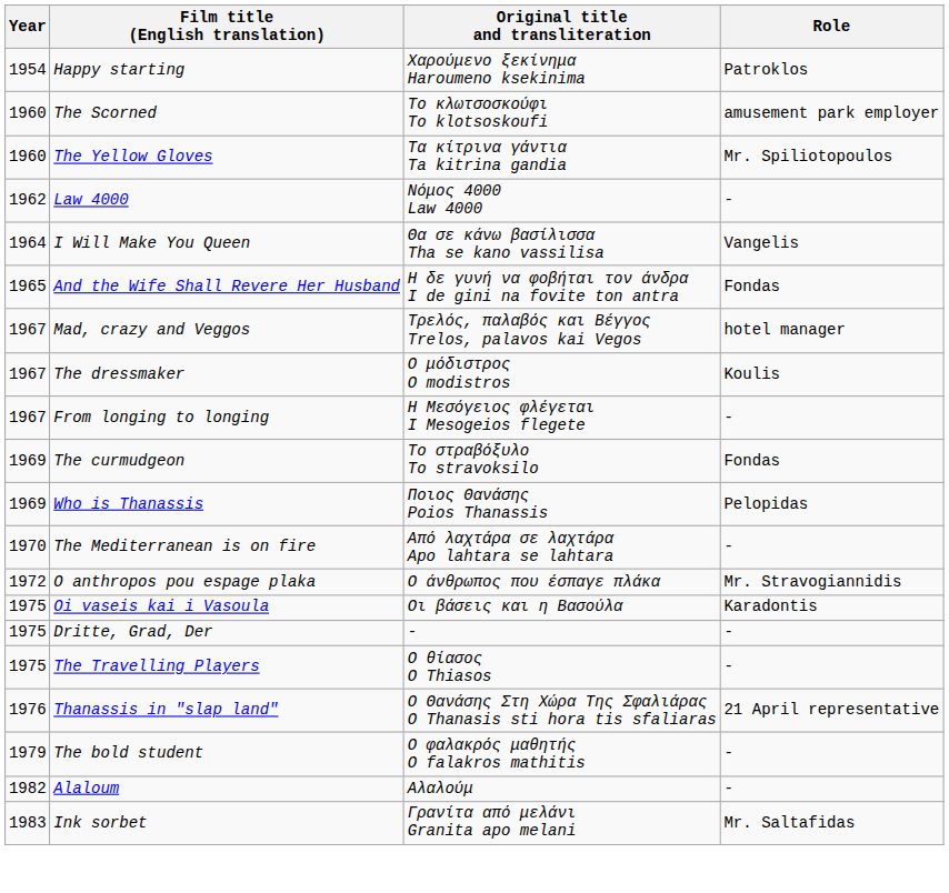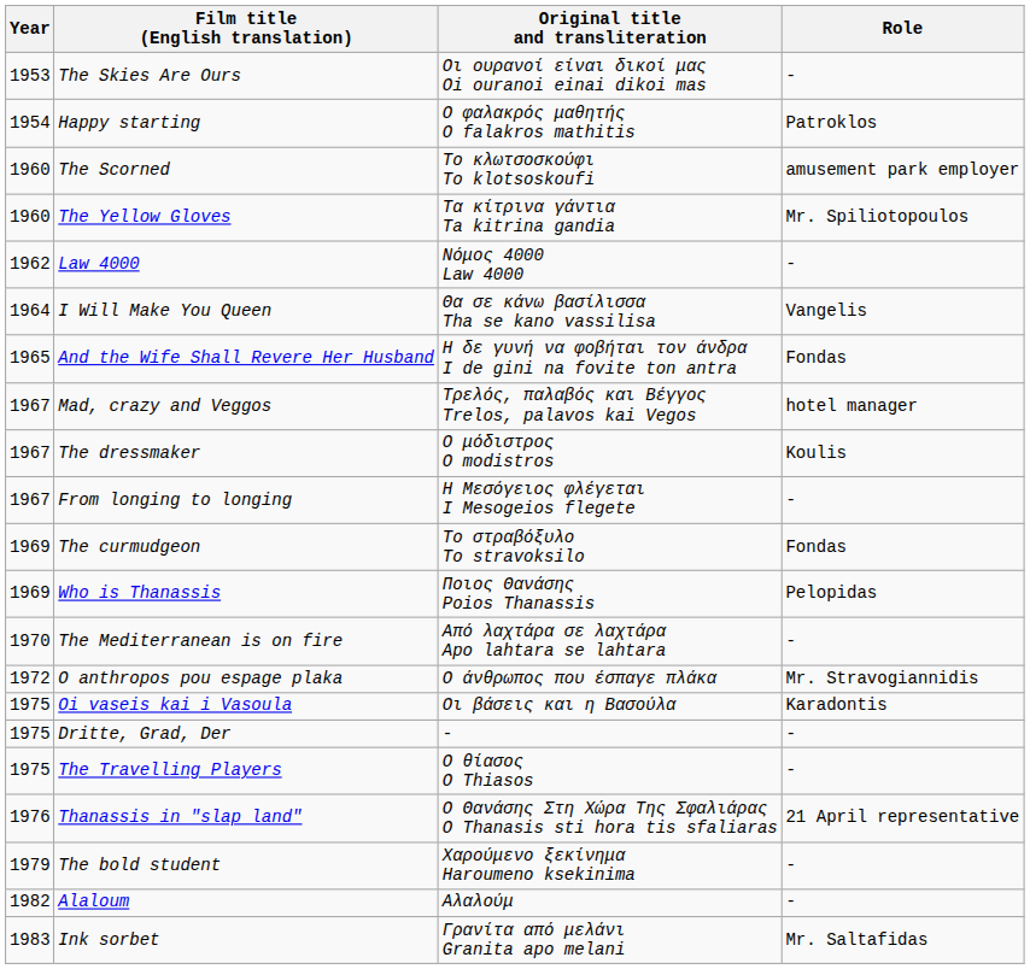 <table class="wikitable">
 <tr>
 <th>Year</th>
 <th>Film title<br>(English translation)</th>
 <th>Original title<br>and transliteration</th>
 <th>Role</th>
 </tr>
 <tr>
+<td>1953</td>
+<td><em>The Skies Are Ours</em></td>
+<td><em>Οι ουρανοί είναι δικοί μας</em><br><em>Oi ouranoi einai dikoi mas</em></td>
+<td>-</td>
+</tr>
+<tr>
 <td>1954</td>
 <td><em>Happy starting</em></td>
-<td><em>Χαρούμενο ξεκίνημα</em><br><em>Haroumeno ksekinima</em></td>
+<td><em>Ο φαλακρός μαθητής</em><br><em>O falakros mathitis</em></td>
 <td>Patroklos</td>
 </tr>
 <tr>
 <td>1960</td>
 <td><em>The Scorned</em></td>
 <td><em>Το κλωτσοσκούφι</em><br><em>To klotsoskoufi</em></td>
 <td>amusement park employer</td>
 </tr>
 <tr>
 <td>1960</td>
 <td><em><a href='#'>The Yellow Gloves</a></em></td>
 <td><em>Τα κίτρινα γάντια</em><br><em>Ta kitrina gandia</em></td>
 <td>Mr. Spiliotopoulos</td>
 </tr>
 <tr>
 <td>1962</td>
 <td><em><a href='#'>Law 4000</a></em></td>
 <td><em>Νόμος 4000</em><br><em>Law 4000</em></td>
 <td>-</td>
 </tr>
 <tr>
 <td>1964</td>
 <td><em>I Will Make You Queen</em></td>
 <td><em>Θα σε κάνω βασίλισσα</em><br><em>Tha se kano vassilisa</em></td>
 <td>Vangelis</td>
 </tr>
 <tr>
 <td>1965</td>
 <td><em><a href='#'>And the Wife Shall Revere Her Husband</a></em></td>
 <td><em>Η δε γυνή να φοβήται τον άνδρα</em><br><em>I de gini na fovite ton antra</em></td>
 <td>Fondas</td>
 </tr>
 <tr>
 <td>1967</td>
 <td><em>Mad, crazy and Veggos</em></td>
 <td><em>Τρελός, παλαβός και Βέγγος</em><br><em>Trelos, palavos kai Vegos</em></td>
 <td>hotel manager</td>
 </tr>
 <tr>
 <td>1967</td>
 <td><em>The dressmaker</em></td>
 <td><em>Ο μόδιστρος</em><br><em>O modistros</em></td>
 <td>Koulis</td>
 </tr>
 <tr>
 <td>1967</td>
 <td><em>From longing to longing</em></td>
 <td><em>Η Μεσόγειος φλέγεται</em><br><em>I Mesogeios flegete</em></td>
 <td>-</td>
 </tr>
 <tr>
 <td>1969</td>
 <td><em>The curmudgeon</em></td>
 <td><em>Το στραβόξυλο</em><br><em>To stravoksilo</em></td>
 <td>Fondas</td>
 </tr>
 <tr>
 <td>1969</td>
 <td><em><a href='#'>Who is Thanassis</a></em></td>
 <td><em>Ποιος Θανάσης</em><br><em>Poios Thanassis</em></td>
 <td>Pelopidas</td>
 </tr>
 <tr>
 <td>1970</td>
 <td><em>The Mediterranean is on fire</em></td>
 <td><em>Από λαχτάρα σε λαχτάρα</em><br><em>Apo lahtara se lahtara</em></td>
 <td>-</td>
 </tr>
 <tr>
 <td>1972</td>
 <td><em>O anthropos pou espage plaka</em></td>
 <td><em>Ο άνθρωπος που έσπαγε πλάκα</em></td>
 <td>Mr. Stravogiannidis</td>
 </tr>
 <tr>
 <td>1975</td>
 <td><em><a href='#'>Oi vaseis kai i Vasoula</a></em></td>
 <td><em>Οι βάσεις και η Βασούλα</em></td>
 <td>Karadontis</td>
 </tr>
 <tr>
 <td>1975</td>
 <td><em>Dritte, Grad, Der</em></td>
 <td>-</td>
 <td>-</td>
 </tr>
 <tr>
 <td>1975</td>
 <td><em><a href='#'>The Travelling Players</a></em></td>
 <td><em>Ο θίασος</em><br><em>O Thiasos</em></td>
 <td>-</td>
 </tr>
 <tr>
 <td>1976</td>
 <td><em><a href='#'>Thanassis in "slap land"</a></em></td>
 <td><em>Ο Θανάσης Στη Χώρα Της Σφαλιάρας</em><br><em>O Thanasis sti hora tis sfaliaras</em></td>
 <td>21 April representative</td>
 </tr>
 <tr>
 <td>1979</td>
 <td><em>The bold student</em></td>
-<td><em>Ο φαλακρός μαθητής</em><br><em>O falakros mathitis</em></td>
+<td><em>Χαρούμενο ξεκίνημα</em><br><em>Haroumeno ksekinima</em></td>
 <td>-</td>
 </tr>
 <tr>
 <td>1982</td>
 <td><em><a href='#'>Alaloum</a></em></td>
 <td><em>Αλαλούμ</em></td>
 <td>-</td>
 </tr>
 <tr>
 <td>1983</td>
 <td><em>Ink sorbet</em></td>
 <td><em>Γρανίτα από μελάνι</em><br><em>Granita apo melani</em></td>
 <td>Mr. Saltafidas</td>
 </tr>
 </table>
